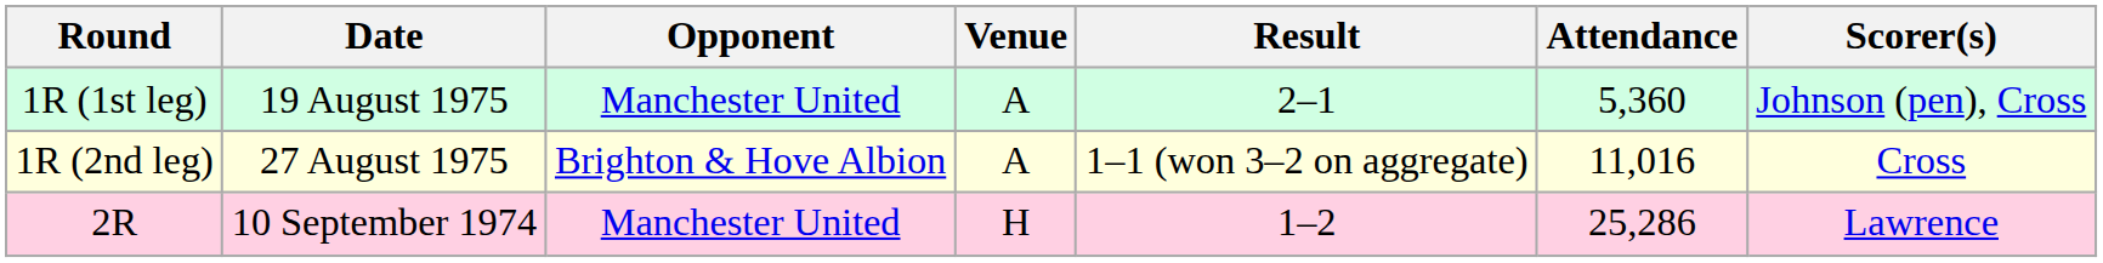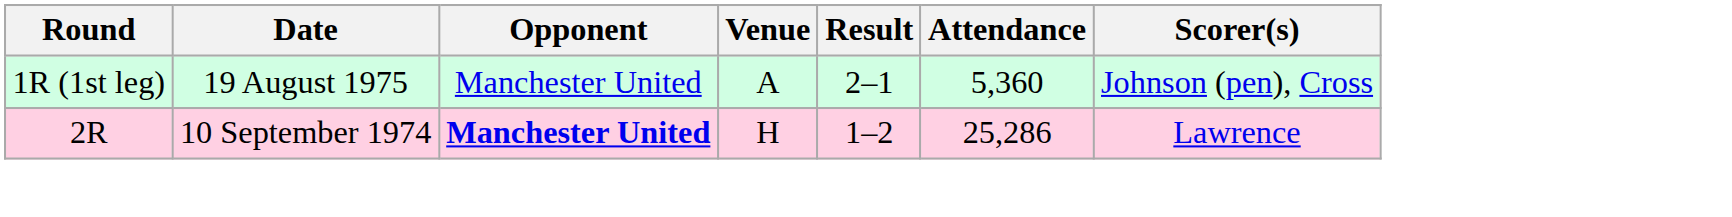 <table class="wikitable sortable" style="text-align:center;">
 <tr>
 <th>Round</th>
 <th>Date</th>
 <th>Opponent</th>
 <th>Venue</th>
 <th>Result</th>
 <th>Attendance</th>
 <th>Scorer(s)</th>
 </tr>
 <tr style="background:#d0ffe3;">
 <td>1R (1st leg)</td>
 <td>19 August 1975</td>
 <td><a href='#'>Manchester United</a></td>
 <td>A</td>
 <td>2–1</td>
 <td>5,360</td>
 <td><a href='#'>Johnson</a> (<a href='#'>pen</a>), <a href='#'>Cross</a></td>
 </tr>
-<tr style="background:#ffd;">
-<td>1R (2nd leg)</td>
-<td>27 August 1975</td>
-<td><a href='#'>Brighton & Hove Albion</a></td>
-<td>A</td>
-<td>1–1 (won 3–2 on aggregate)</td>
-<td>11,016</td>
-<td><a href='#'>Cross</a></td>
-</tr>
 <tr style="background:#ffd0e3;">
 <td>2R</td>
 <td>10 September 1974</td>
-<td><a href='#'>Manchester United</a></td>
+<td><strong><a href='#'>Manchester United</a></strong></td>
 <td>H</td>
 <td>1–2</td>
 <td>25,286</td>
 <td><a href='#'>Lawrence</a></td>
 </tr>
 </table>
